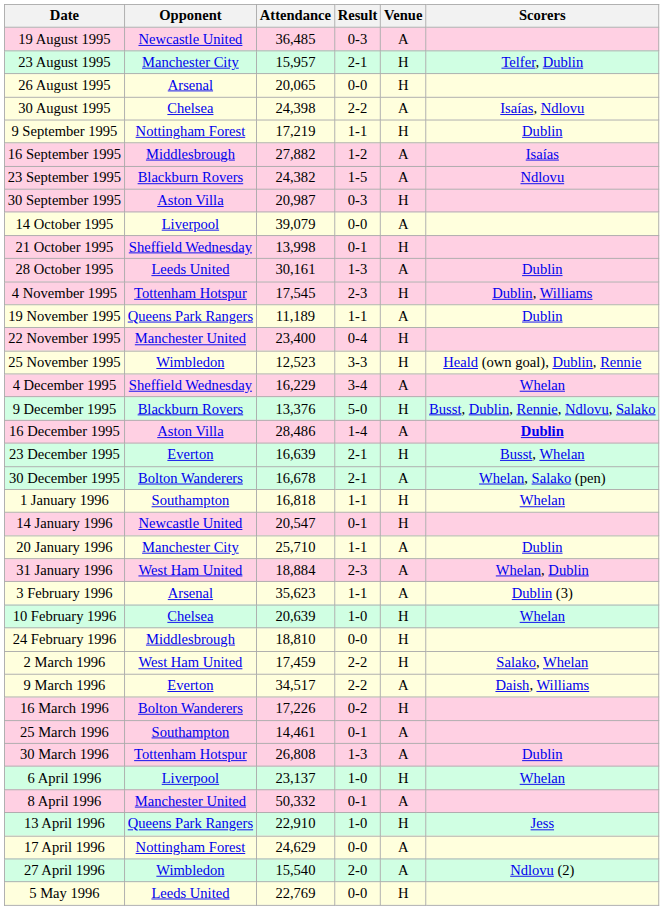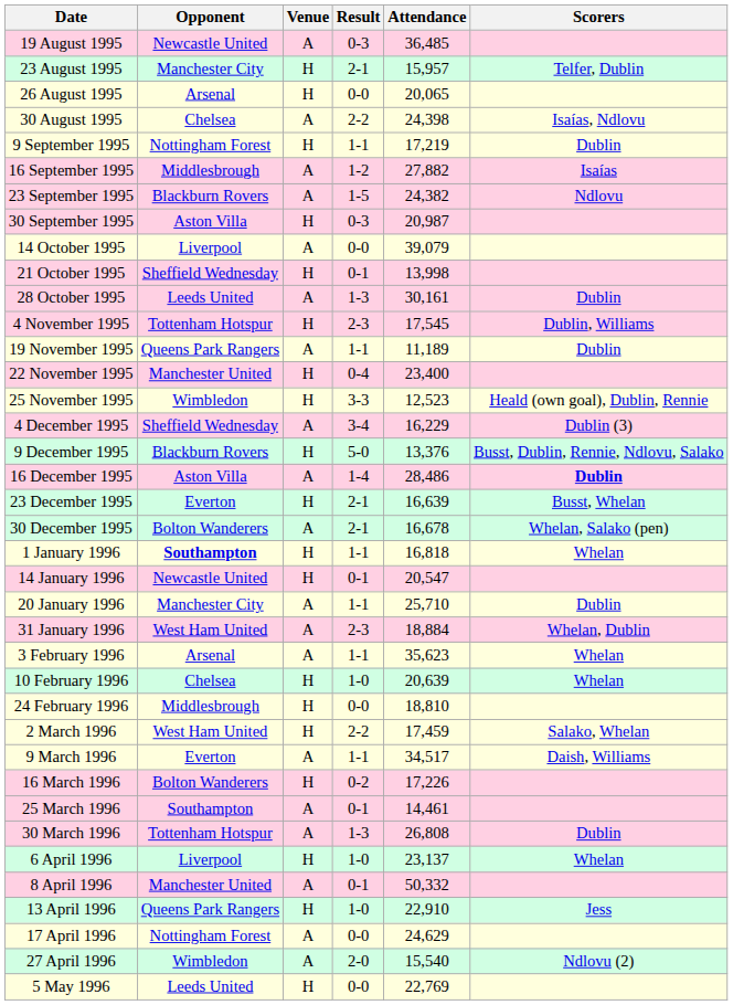 <table class="wikitable sortable" style="font-size:100%; text-align:center">
 <tr>
 <th>Date</th>
 <th>Opponent</th>
+<th>Venue</th>
+<th>Result</th>
 <th>Attendance</th>
-<th>Result</th>
-<th>Venue</th>
 <th>Scorers</th>
 </tr>
 <tr style="background-color: #ffd0e3;">
 <td>19 August 1995</td>
 <td><a href='#'>Newcastle United</a></td>
+<td>A</td>
+<td>0-3</td>
 <td>36,485</td>
-<td>0-3</td>
-<td>A</td>
 <td></td>
 </tr>
 <tr style="background-color: #d0ffe3;">
 <td>23 August 1995</td>
 <td><a href='#'>Manchester City</a></td>
+<td>H</td>
+<td>2-1</td>
 <td>15,957</td>
-<td>2-1</td>
-<td>H</td>
 <td><a href='#'>Telfer</a>, <a href='#'>Dublin</a></td>
 </tr>
 <tr style="background-color: #ffffdd;">
 <td>26 August 1995</td>
 <td><a href='#'>Arsenal</a></td>
+<td>H</td>
+<td>0-0</td>
 <td>20,065</td>
-<td>0-0</td>
-<td>H</td>
 <td></td>
 </tr>
 <tr style="background-color: #ffffdd;">
 <td>30 August 1995</td>
 <td><a href='#'>Chelsea</a></td>
+<td>A</td>
+<td>2-2</td>
 <td>24,398</td>
-<td>2-2</td>
-<td>A</td>
 <td><a href='#'>Isaías</a>, <a href='#'>Ndlovu</a></td>
 </tr>
 <tr style="background-color: #ffffdd;">
 <td>9 September 1995</td>
 <td><a href='#'>Nottingham Forest</a></td>
+<td>H</td>
+<td>1-1</td>
 <td>17,219</td>
-<td>1-1</td>
-<td>H</td>
 <td><a href='#'>Dublin</a></td>
 </tr>
 <tr style="background-color: #ffd0e3;">
 <td>16 September 1995</td>
 <td><a href='#'>Middlesbrough</a></td>
+<td>A</td>
+<td>1-2</td>
 <td>27,882</td>
-<td>1-2</td>
-<td>A</td>
 <td><a href='#'>Isaías</a></td>
 </tr>
 <tr style="background-color: #ffd0e3;">
 <td>23 September 1995</td>
 <td><a href='#'>Blackburn Rovers</a></td>
+<td>A</td>
+<td>1-5</td>
 <td>24,382</td>
-<td>1-5</td>
-<td>A</td>
 <td><a href='#'>Ndlovu</a></td>
 </tr>
 <tr style="background-color: #ffd0e3;">
 <td>30 September 1995</td>
 <td><a href='#'>Aston Villa</a></td>
+<td>H</td>
+<td>0-3</td>
 <td>20,987</td>
-<td>0-3</td>
-<td>H</td>
 <td></td>
 </tr>
 <tr style="background-color: #ffffdd;">
 <td>14 October 1995</td>
 <td><a href='#'>Liverpool</a></td>
+<td>A</td>
+<td>0-0</td>
 <td>39,079</td>
-<td>0-0</td>
-<td>A</td>
 <td></td>
 </tr>
 <tr style="background-color: #ffd0e3;">
 <td>21 October 1995</td>
 <td><a href='#'>Sheffield Wednesday</a></td>
+<td>H</td>
+<td>0-1</td>
 <td>13,998</td>
-<td>0-1</td>
-<td>H</td>
 <td></td>
 </tr>
 <tr style="background-color: #ffd0e3;">
 <td>28 October 1995</td>
 <td><a href='#'>Leeds United</a></td>
+<td>A</td>
+<td>1-3</td>
 <td>30,161</td>
-<td>1-3</td>
-<td>A</td>
 <td><a href='#'>Dublin</a></td>
 </tr>
 <tr style="background-color: #ffd0e3;">
 <td>4 November 1995</td>
 <td><a href='#'>Tottenham Hotspur</a></td>
+<td>H</td>
+<td>2-3</td>
 <td>17,545</td>
-<td>2-3</td>
-<td>H</td>
 <td><a href='#'>Dublin</a>, <a href='#'>Williams</a></td>
 </tr>
 <tr style="background-color: #ffffdd;">
 <td>19 November 1995</td>
 <td><a href='#'>Queens Park Rangers</a></td>
+<td>A</td>
+<td>1-1</td>
 <td>11,189</td>
-<td>1-1</td>
-<td>A</td>
 <td><a href='#'>Dublin</a></td>
 </tr>
 <tr style="background-color: #ffd0e3;">
 <td>22 November 1995</td>
 <td><a href='#'>Manchester United</a></td>
+<td>H</td>
+<td>0-4</td>
 <td>23,400</td>
-<td>0-4</td>
-<td>H</td>
 <td></td>
 </tr>
 <tr style="background-color: #ffffdd;">
 <td>25 November 1995</td>
 <td><a href='#'>Wimbledon</a></td>
+<td>H</td>
+<td>3-3</td>
 <td>12,523</td>
-<td>3-3</td>
-<td>H</td>
 <td><a href='#'>Heald</a> (own goal), <a href='#'>Dublin</a>, <a href='#'>Rennie</a></td>
 </tr>
 <tr style="background-color: #ffd0e3;">
 <td>4 December 1995</td>
 <td><a href='#'>Sheffield Wednesday</a></td>
+<td>A</td>
+<td>3-4</td>
 <td>16,229</td>
-<td>3-4</td>
-<td>A</td>
-<td><a href='#'>Whelan</a></td>
+<td><a href='#'>Dublin</a> (3)</td>
 </tr>
 <tr style="background-color: #d0ffe3;">
 <td>9 December 1995</td>
 <td><a href='#'>Blackburn Rovers</a></td>
+<td>H</td>
+<td>5-0</td>
 <td>13,376</td>
-<td>5-0</td>
-<td>H</td>
 <td><a href='#'>Busst</a>, <a href='#'>Dublin</a>, <a href='#'>Rennie</a>, <a href='#'>Ndlovu</a>, <a href='#'>Salako</a></td>
 </tr>
 <tr style="background-color: #ffd0e3;">
 <td>16 December 1995</td>
 <td><a href='#'>Aston Villa</a></td>
+<td>A</td>
+<td>1-4</td>
 <td>28,486</td>
-<td>1-4</td>
-<td>A</td>
 <td><strong><a href='#'>Dublin</a></strong></td>
 </tr>
 <tr style="background-color: #d0ffe3;">
 <td>23 December 1995</td>
 <td><a href='#'>Everton</a></td>
+<td>H</td>
+<td>2-1</td>
 <td>16,639</td>
-<td>2-1</td>
-<td>H</td>
 <td><a href='#'>Busst</a>, <a href='#'>Whelan</a></td>
 </tr>
 <tr style="background-color: #d0ffe3;">
 <td>30 December 1995</td>
 <td><a href='#'>Bolton Wanderers</a></td>
+<td>A</td>
+<td>2-1</td>
 <td>16,678</td>
-<td>2-1</td>
-<td>A</td>
 <td><a href='#'>Whelan</a>, <a href='#'>Salako</a> (pen)</td>
 </tr>
 <tr style="background-color: #ffffdd;">
 <td>1 January 1996</td>
-<td><a href='#'>Southampton</a></td>
+<td><strong><a href='#'>Southampton</a></strong></td>
+<td>H</td>
+<td>1-1</td>
 <td>16,818</td>
-<td>1-1</td>
-<td>H</td>
 <td><a href='#'>Whelan</a></td>
 </tr>
 <tr style="background-color: #ffd0e3;">
 <td>14 January 1996</td>
 <td><a href='#'>Newcastle United</a></td>
+<td>H</td>
+<td>0-1</td>
 <td>20,547</td>
-<td>0-1</td>
-<td>H</td>
 <td></td>
 </tr>
 <tr style="background-color: #ffffdd;">
 <td>20 January 1996</td>
 <td><a href='#'>Manchester City</a></td>
+<td>A</td>
+<td>1-1</td>
 <td>25,710</td>
-<td>1-1</td>
-<td>A</td>
 <td><a href='#'>Dublin</a></td>
 </tr>
 <tr style="background-color: #ffd0e3;">
 <td>31 January 1996</td>
 <td><a href='#'>West Ham United</a></td>
+<td>A</td>
+<td>2-3</td>
 <td>18,884</td>
-<td>2-3</td>
-<td>A</td>
 <td><a href='#'>Whelan</a>, <a href='#'>Dublin</a></td>
 </tr>
 <tr style="background-color: #ffffdd;">
 <td>3 February 1996</td>
 <td><a href='#'>Arsenal</a></td>
+<td>A</td>
+<td>1-1</td>
 <td>35,623</td>
-<td>1-1</td>
-<td>A</td>
-<td><a href='#'>Dublin</a> (3)</td>
+<td><a href='#'>Whelan</a></td>
 </tr>
 <tr style="background-color: #d0ffe3;">
 <td>10 February 1996</td>
 <td><a href='#'>Chelsea</a></td>
+<td>H</td>
+<td>1-0</td>
 <td>20,639</td>
-<td>1-0</td>
-<td>H</td>
 <td><a href='#'>Whelan</a></td>
 </tr>
 <tr style="background-color: #ffffdd;">
 <td>24 February 1996</td>
 <td><a href='#'>Middlesbrough</a></td>
+<td>H</td>
+<td>0-0</td>
 <td>18,810</td>
-<td>0-0</td>
-<td>H</td>
 <td></td>
 </tr>
 <tr style="background-color: #ffffdd;">
 <td>2 March 1996</td>
 <td><a href='#'>West Ham United</a></td>
+<td>H</td>
+<td>2-2</td>
 <td>17,459</td>
-<td>2-2</td>
-<td>H</td>
 <td><a href='#'>Salako</a>, <a href='#'>Whelan</a></td>
 </tr>
 <tr style="background-color: #ffffdd;">
 <td>9 March 1996</td>
 <td><a href='#'>Everton</a></td>
+<td>A</td>
+<td>1-1</td>
 <td>34,517</td>
-<td>2-2</td>
-<td>A</td>
 <td><a href='#'>Daish</a>, <a href='#'>Williams</a></td>
 </tr>
 <tr style="background-color: #ffd0e3;">
 <td>16 March 1996</td>
 <td><a href='#'>Bolton Wanderers</a></td>
+<td>H</td>
+<td>0-2</td>
 <td>17,226</td>
-<td>0-2</td>
-<td>H</td>
 <td></td>
 </tr>
 <tr style="background-color: #ffd0e3;">
 <td>25 March 1996</td>
 <td><a href='#'>Southampton</a></td>
+<td>A</td>
+<td>0-1</td>
 <td>14,461</td>
-<td>0-1</td>
-<td>A</td>
 <td></td>
 </tr>
 <tr style="background-color: #ffd0e3;">
 <td>30 March 1996</td>
 <td><a href='#'>Tottenham Hotspur</a></td>
+<td>A</td>
+<td>1-3</td>
 <td>26,808</td>
-<td>1-3</td>
-<td>A</td>
 <td><a href='#'>Dublin</a></td>
 </tr>
 <tr style="background-color: #d0ffe3;">
 <td>6 April 1996</td>
 <td><a href='#'>Liverpool</a></td>
+<td>H</td>
+<td>1-0</td>
 <td>23,137</td>
-<td>1-0</td>
-<td>H</td>
 <td><a href='#'>Whelan</a></td>
 </tr>
 <tr style="background-color: #ffd0e3;">
 <td>8 April 1996</td>
 <td><a href='#'>Manchester United</a></td>
+<td>A</td>
+<td>0-1</td>
 <td>50,332</td>
-<td>0-1</td>
-<td>A</td>
 <td></td>
 </tr>
 <tr style="background-color: #d0ffe3;">
 <td>13 April 1996</td>
 <td><a href='#'>Queens Park Rangers</a></td>
+<td>H</td>
+<td>1-0</td>
 <td>22,910</td>
-<td>1-0</td>
-<td>H</td>
 <td><a href='#'>Jess</a></td>
 </tr>
 <tr style="background-color: #ffffdd;">
 <td>17 April 1996</td>
 <td><a href='#'>Nottingham Forest</a></td>
+<td>A</td>
+<td>0-0</td>
 <td>24,629</td>
-<td>0-0</td>
-<td>A</td>
 <td></td>
 </tr>
 <tr style="background-color: #d0ffe3;">
 <td>27 April 1996</td>
 <td><a href='#'>Wimbledon</a></td>
+<td>A</td>
+<td>2-0</td>
 <td>15,540</td>
-<td>2-0</td>
-<td>A</td>
 <td><a href='#'>Ndlovu</a> (2)</td>
 </tr>
 <tr style="background-color: #ffffdd;">
 <td>5 May 1996</td>
 <td><a href='#'>Leeds United</a></td>
+<td>H</td>
+<td>0-0</td>
 <td>22,769</td>
-<td>0-0</td>
-<td>H</td>
 <td></td>
 </tr>
 </table>
